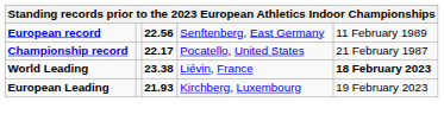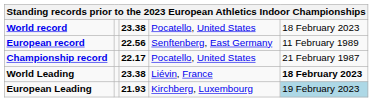 <table class="wikitable">
 <tr>
 <th colspan="5">Standing records prior to the 2023 European Athletics Indoor Championships</th>
+</tr>
+<tr>
+<td><strong><a href='#'>World record</a></strong></td>
+<td></td>
+<td><strong>23.38</strong></td>
+<td><a href='#'>Pocatello</a>, <a href='#'>United States</a></td>
+<td>18 February 2023</td>
 </tr>
 <tr>
 <td><strong><a href='#'>European record</a></strong></td>
 <td></td>
 <td><strong>22.56</strong></td>
 <td><a href='#'>Senftenberg</a>, <a href='#'>East Germany</a></td>
 <td>11 February 1989</td>
 </tr>
 <tr>
 <td><strong><a href='#'>Championship record</a></strong></td>
 <td></td>
 <td><strong>22.17</strong></td>
 <td><a href='#'>Pocatello</a>, <a href='#'>United States</a></td>
 <td>21 February 1987</td>
 </tr>
 <tr>
 <td><strong>World Leading</strong></td>
 <td></td>
 <td><strong>23.38</strong></td>
 <td><a href='#'>Liévin</a>, <a href='#'>France</a></td>
 <td><strong>18 February 2023</strong></td>
 </tr>
 <tr>
 <td><strong>European Leading</strong></td>
 <td></td>
 <td><strong>21.93</strong></td>
 <td><a href='#'>Kirchberg</a>, <a href='#'>Luxembourg</a></td>
-<td>19 February 2023</td>
+<td style="background: lightblue;">19 February 2023</td>
 </tr>
 </table>
